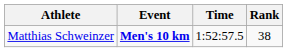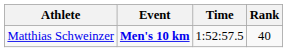 <table class="wikitable" style="font-size:90%;">
 <tr>
 <th>Athlete</th>
 <th>Event</th>
 <th>Time</th>
 <th>Rank</th>
 </tr>
 <tr align=center>
 <td align=left><a href='#'>Matthias Schweinzer</a></td>
 <td align=left><strong><a href='#'>Men's 10 km</a></strong></td>
 <td>1:52:57.5</td>
-<td>38</td>
+<td>40</td>
 </tr>
 </table>
